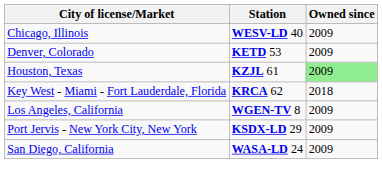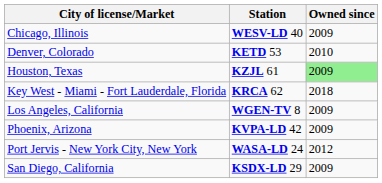 <table class="wikitable sortable">
 <tr>
 <th>City of license/Market</th>
 <th>Station</th>
 <th>Owned since</th>
 </tr>
 <tr style="vertical-align: top; text-align: left;">
 <td><a href='#'>Chicago, Illinois</a></td>
 <td><strong><a href='#'>WESV-LD</a></strong> 40</td>
 <td>2009</td>
 </tr>
 <tr style="vertical-align: top; text-align: left;">
 <td><a href='#'>Denver, Colorado</a></td>
 <td><strong><a href='#'>KETD</a></strong> 53</td>
-<td>2009</td>
+<td>2010</td>
 </tr>
 <tr style="vertical-align: top; text-align: left;">
 <td><a href='#'>Houston, Texas</a></td>
 <td><strong><a href='#'>KZJL</a></strong> 61</td>
 <td style="background: lightgreen;">2009</td>
 </tr>
 <tr style="vertical-align: top; text-align: left;">
 <td><a href='#'>Key West</a> - <a href='#'>Miami</a> - <a href='#'>Fort Lauderdale, Florida</a></td>
 <td><strong><a href='#'>KRCA</a></strong> 62</td>
 <td>2018</td>
 </tr>
 <tr style="vertical-align: top; text-align: left;">
 <td><a href='#'>Los Angeles, California</a></td>
 <td><strong><a href='#'>WGEN-TV</a></strong> 8</td>
 <td>2009</td>
 </tr>
 <tr style="vertical-align: top; text-align: left;">
+<td><a href='#'>Phoenix, Arizona</a></td>
+<td><strong><a href='#'>KVPA-LD</a></strong> 42</td>
+<td>2009</td>
+</tr>
+<tr style="vertical-align: top; text-align: left;">
 <td><a href='#'>Port Jervis</a> - <a href='#'>New York City, New York</a></td>
+<td><strong><a href='#'>WASA-LD</a></strong> 24</td>
+<td>2012</td>
+</tr>
+<tr style="vertical-align: top; text-align: left;">
+<td><a href='#'>San Diego, California</a></td>
 <td><strong><a href='#'>KSDX-LD</a></strong> 29</td>
 <td>2009</td>
 </tr>
-<tr style="vertical-align: top; text-align: left;">
-<td><a href='#'>San Diego, California</a></td>
-<td><strong><a href='#'>WASA-LD</a></strong> 24</td>
-<td>2009</td>
-</tr>
 </table>
